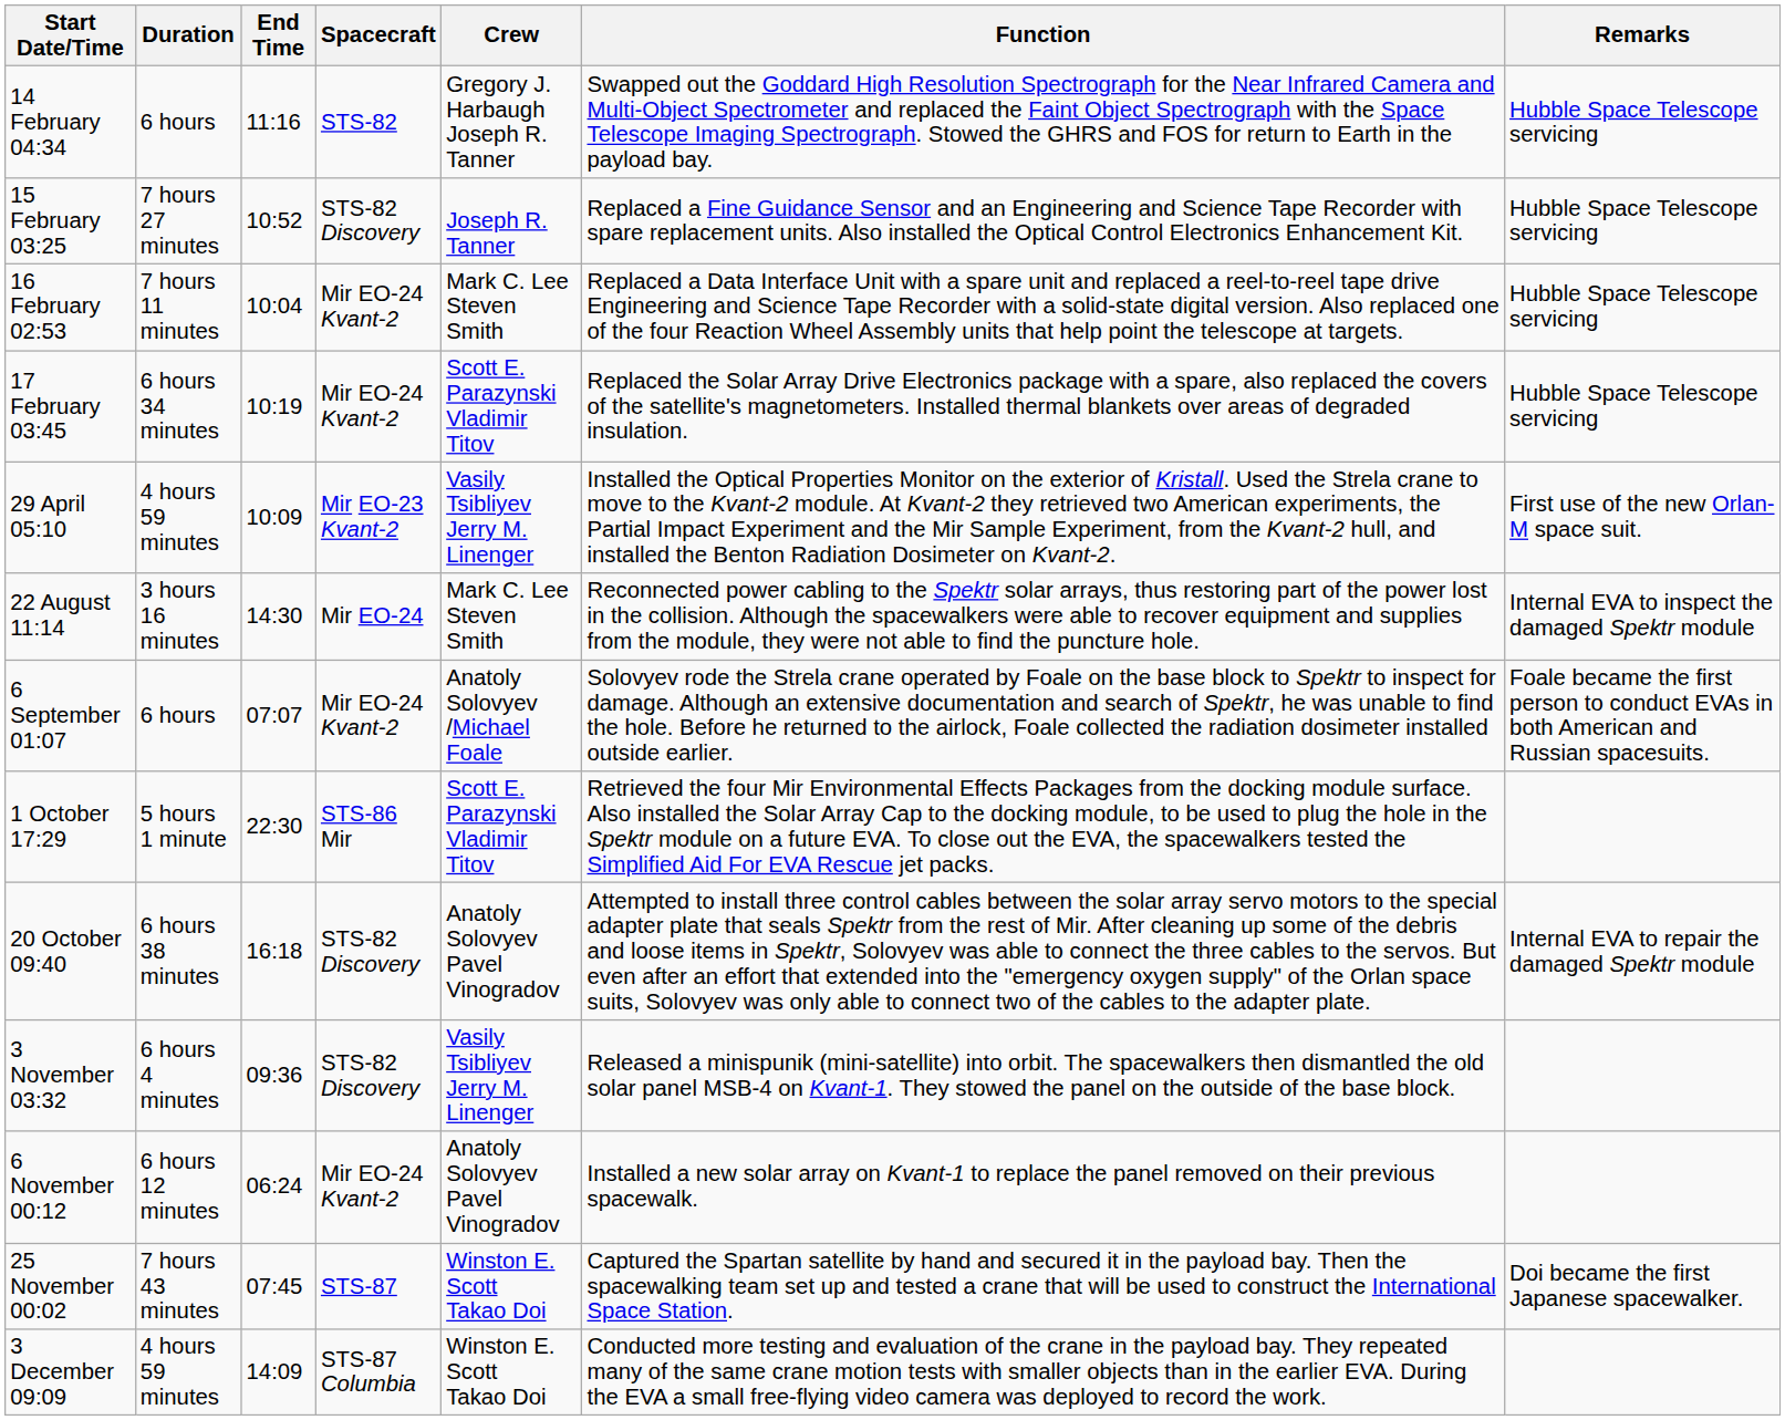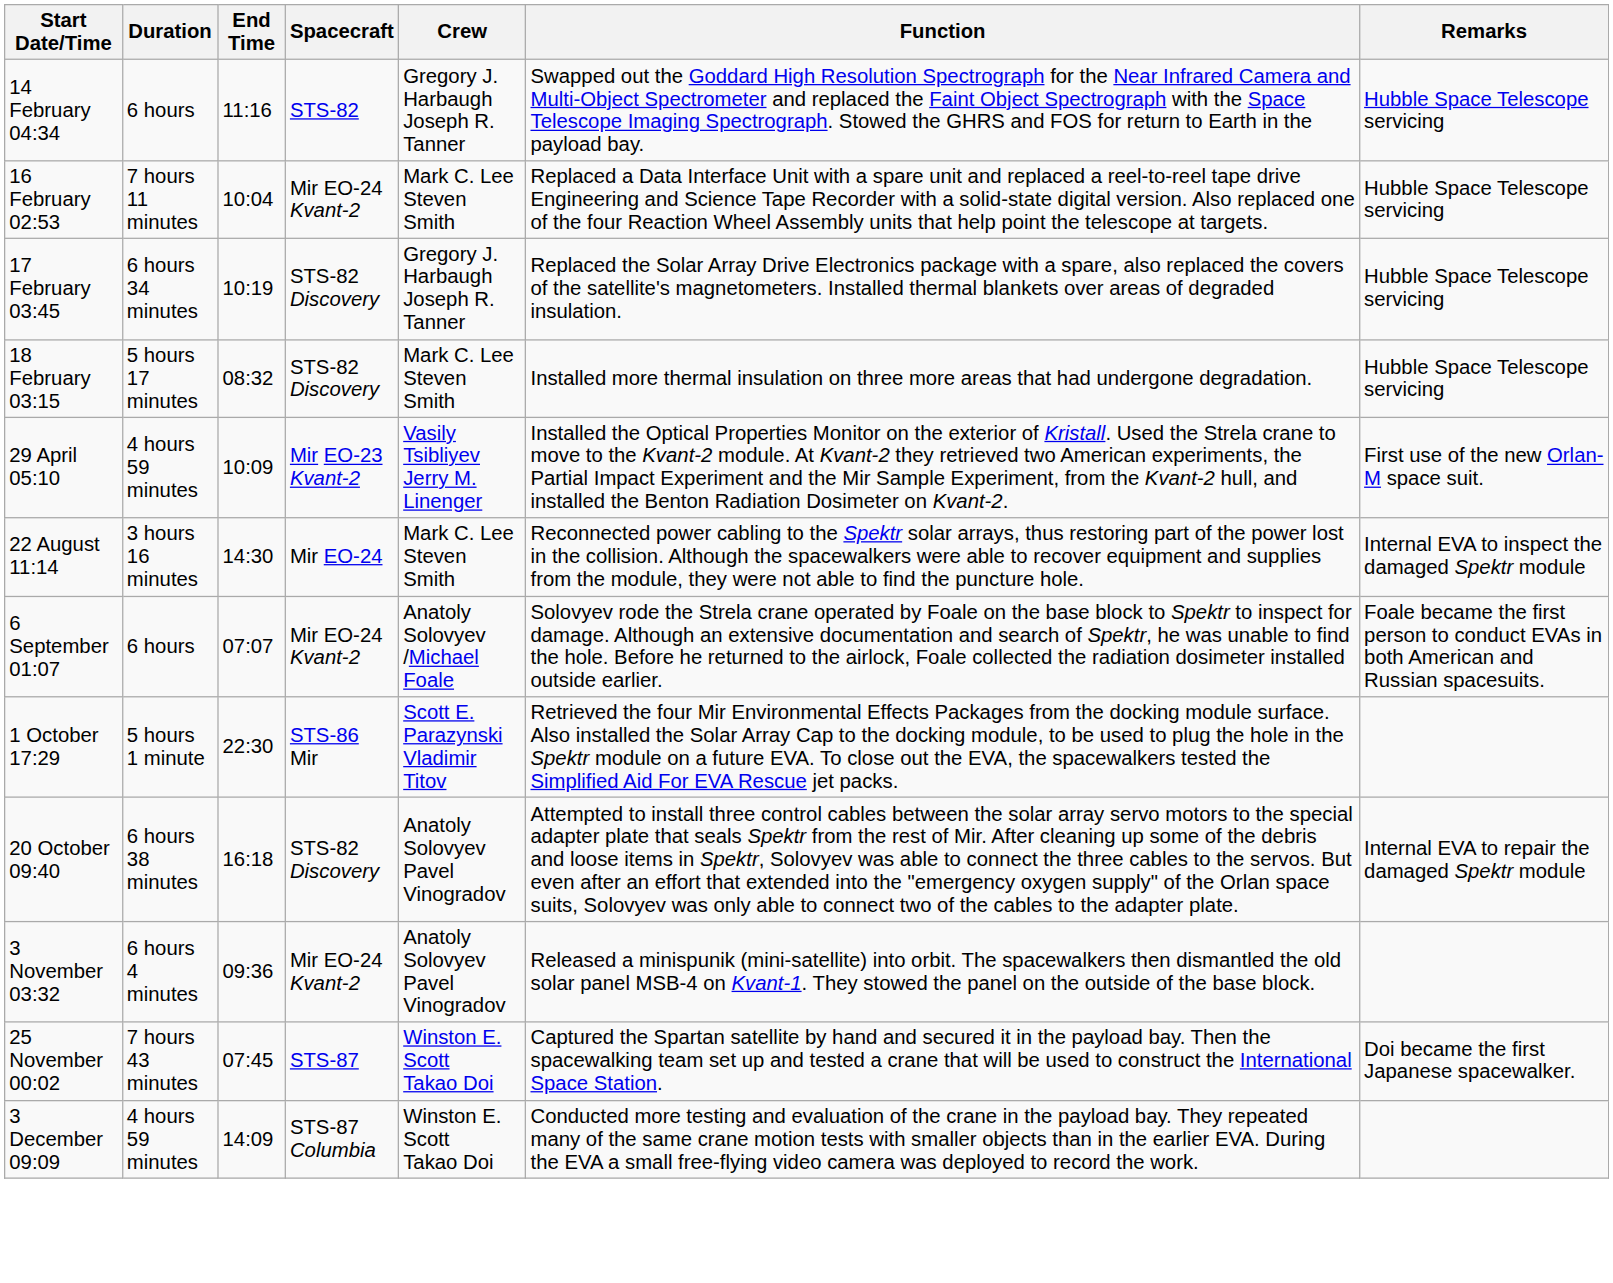 <table class="wikitable" width="100%">
 <tr>
 <th>Start Date/Time</th>
 <th>Duration</th>
 <th>End Time</th>
 <th>Spacecraft</th>
 <th>Crew</th>
 <th>Function</th>
 <th>Remarks</th>
 </tr>
 <tr>
 <td>14 February<br>04:34</td>
 <td>6 hours<br></td>
 <td>11:16</td>
 <td><a href='#'>STS-82</a><br></td>
 <td>Gregory J. Harbaugh<br>Joseph R. Tanner</td>
 <td>Swapped out the <a href='#'>Goddard High Resolution Spectrograph</a> for the <a href='#'>Near Infrared Camera and Multi-Object Spectrometer</a> and replaced the <a href='#'>Faint Object Spectrograph</a> with the <a href='#'>Space Telescope Imaging Spectrograph</a>. Stowed the GHRS and FOS for return to Earth in the payload bay.</td>
 <td><a href='#'>Hubble Space Telescope</a> servicing</td>
 </tr>
 <tr>
-<td>15 February<br>03:25</td>
-<td>7 hours<br>27 minutes</td>
-<td>10:52</td>
-<td>STS-82<br><em>Discovery</em></td>
-<td><br><a href='#'>Joseph R. Tanner</a></td>
-<td>Replaced a <a href='#'>Fine Guidance Sensor</a> and an Engineering and Science Tape Recorder with spare replacement units. Also installed the Optical Control Electronics Enhancement Kit.</td>
-<td>Hubble Space Telescope servicing</td>
-</tr>
-<tr>
 <td>16 February<br>02:53</td>
 <td>7 hours<br>11 minutes</td>
 <td>10:04</td>
 <td>Mir EO-24<br><em>Kvant-2</em></td>
 <td>Mark C. Lee<br>Steven Smith</td>
 <td>Replaced a Data Interface Unit with a spare unit and replaced a reel-to-reel tape drive Engineering and Science Tape Recorder with a solid-state digital version. Also replaced one of the four Reaction Wheel Assembly units that help point the telescope at targets.</td>
 <td>Hubble Space Telescope servicing</td>
 </tr>
 <tr>
 <td>17 February<br>03:45</td>
 <td>6 hours<br>34 minutes</td>
 <td>10:19</td>
-<td>Mir EO-24<br><em>Kvant-2</em></td>
-<td><a href='#'>Scott E. Parazynski</a><br><a href='#'>Vladimir Titov</a></td>
+<td>STS-82<br><em>Discovery</em></td>
+<td>Gregory J. Harbaugh<br>Joseph R. Tanner</td>
 <td>Replaced the Solar Array Drive Electronics package with a spare, also replaced the covers of the satellite's magnetometers. Installed thermal blankets over areas of degraded insulation.</td>
+<td>Hubble Space Telescope servicing</td>
+</tr>
+<tr>
+<td>18 February<br>03:15</td>
+<td>5 hours<br>17 minutes</td>
+<td>08:32</td>
+<td>STS-82<br><em>Discovery</em></td>
+<td>Mark C. Lee<br>Steven Smith</td>
+<td>Installed more thermal insulation on three more areas that had undergone degradation.</td>
 <td>Hubble Space Telescope servicing</td>
 </tr>
 <tr>
 <td>29 April<br>05:10</td>
 <td>4 hours<br>59 minutes</td>
 <td>10:09</td>
 <td><a href='#'>Mir</a> <a href='#'>EO-23</a><br><em><a href='#'>Kvant-2</a></em></td>
 <td><a href='#'>Vasily Tsibliyev</a><br><a href='#'>Jerry M. Linenger</a></td>
 <td>Installed the Optical Properties Monitor on the exterior of <em><a href='#'>Kristall</a></em>. Used the Strela crane to move to the <em>Kvant-2</em> module. At <em>Kvant-2</em> they retrieved two American experiments, the Partial Impact Experiment and the Mir Sample Experiment, from the <em>Kvant-2</em> hull, and installed the Benton Radiation Dosimeter on <em>Kvant-2</em>.</td>
 <td>First use of the new <a href='#'>Orlan-M</a> space suit.</td>
 </tr>
 <tr>
 <td>22 August<br>11:14</td>
 <td>3 hours<br>16 minutes</td>
 <td>14:30</td>
 <td>Mir <a href='#'>EO-24</a><br> </td>
 <td>Mark C. Lee<br>Steven Smith</td>
 <td>Reconnected power cabling to the <em><a href='#'>Spektr</a></em> solar arrays, thus restoring part of the power lost in the collision. Although the spacewalkers were able to recover equipment and supplies from the module, they were not able to find the puncture hole.</td>
 <td>Internal EVA to inspect the damaged <em>Spektr</em> module</td>
 </tr>
 <tr>
 <td>6 September<br>01:07</td>
 <td>6 hours</td>
 <td>07:07</td>
 <td>Mir EO-24<br><em>Kvant-2</em></td>
 <td>Anatoly Solovyev<br>/<a href='#'>Michael Foale</a></td>
 <td>Solovyev rode the Strela crane operated by Foale on the base block to <em>Spektr</em> to inspect for damage. Although an extensive documentation and search of <em>Spektr</em>, he was unable to find the hole. Before he returned to the airlock, Foale collected the radiation dosimeter installed outside earlier.</td>
 <td>Foale became the first person to conduct EVAs in both American and Russian spacesuits.</td>
 </tr>
 <tr>
 <td>1 October<br>17:29</td>
 <td>5 hours<br>1 minute</td>
 <td>22:30</td>
 <td><a href='#'>STS-86</a><br>Mir </td>
 <td><a href='#'>Scott E. Parazynski</a><br><a href='#'>Vladimir Titov</a></td>
 <td>Retrieved the four Mir Environmental Effects Packages from the docking module surface. Also installed the Solar Array Cap to the docking module, to be used to plug the hole in the <em>Spektr</em> module on a future EVA. To close out the EVA, the spacewalkers tested the <a href='#'>Simplified Aid For EVA Rescue</a> jet packs.</td>
 <td></td>
 </tr>
 <tr>
 <td>20 October<br>09:40</td>
 <td>6 hours<br>38 minutes</td>
 <td>16:18</td>
 <td>STS-82<br><em>Discovery</em></td>
 <td>Anatoly Solovyev<br>Pavel Vinogradov</td>
 <td>Attempted to install three control cables between the solar array servo motors to the special adapter plate that seals <em>Spektr</em> from the rest of Mir. After cleaning up some of the debris and loose items in <em>Spektr</em>, Solovyev was able to connect the three cables to the servos. But even after an effort that extended into the "emergency oxygen supply" of the Orlan space suits, Solovyev was only able to connect two of the cables to the adapter plate.</td>
 <td>Internal EVA to repair the damaged <em>Spektr</em> module</td>
 </tr>
 <tr>
 <td>3 November<br>03:32</td>
 <td>6 hours<br>4 minutes</td>
 <td>09:36</td>
-<td>STS-82<br><em>Discovery</em></td>
-<td><a href='#'>Vasily Tsibliyev</a><br><a href='#'>Jerry M. Linenger</a></td>
-<td>Released a minispunik (mini-satellite) into orbit. The spacewalkers then dismantled the old solar panel MSB-4 on <em><a href='#'>Kvant-1</a></em>. They stowed the panel on the outside of the base block.</td>
-<td></td>
-</tr>
-<tr>
-<td>6 November<br>00:12</td>
-<td>6 hours<br>12 minutes</td>
-<td>06:24</td>
 <td>Mir EO-24<br><em>Kvant-2</em></td>
 <td>Anatoly Solovyev<br>Pavel Vinogradov</td>
-<td>Installed a new solar array on <em>Kvant-1</em> to replace the panel removed on their previous spacewalk.</td>
+<td>Released a minispunik (mini-satellite) into orbit. The spacewalkers then dismantled the old solar panel MSB-4 on <em><a href='#'>Kvant-1</a></em>. They stowed the panel on the outside of the base block.</td>
 <td></td>
 </tr>
 <tr>
 <td>25 November<br>00:02</td>
 <td>7 hours<br>43 minutes</td>
 <td>07:45</td>
 <td><a href='#'>STS-87</a><br></td>
 <td><a href='#'>Winston E. Scott</a><br><a href='#'>Takao Doi</a></td>
 <td>Captured the Spartan satellite by hand and secured it in the payload bay. Then the spacewalking team set up and tested a crane that will be used to construct the <a href='#'>International Space Station</a>.</td>
 <td>Doi became the first Japanese spacewalker.</td>
 </tr>
 <tr>
 <td>3 December<br>09:09</td>
 <td>4 hours<br>59 minutes</td>
 <td>14:09</td>
 <td>STS-87<br><em>Columbia</em></td>
 <td>Winston E. Scott<br>Takao Doi</td>
 <td>Conducted more testing and evaluation of the crane in the payload bay. They repeated many of the same crane motion tests with smaller objects than in the earlier EVA. During the EVA a small free-flying video camera was deployed to record the work.</td>
 <td></td>
 </tr>
 </table>
